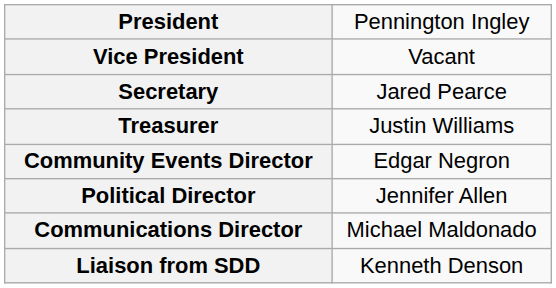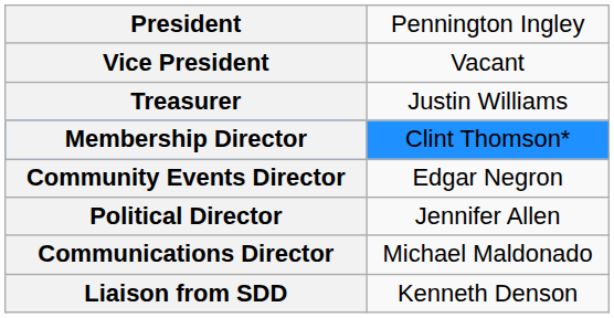 <table class="wikitable" style="text-align: center; width: 400px; height: 200px;">
 <tr>
 <th>President</th>
 <td>Pennington Ingley</td>
 </tr>
 <tr>
 <th>Vice President</th>
 <td>Vacant</td>
 </tr>
 <tr>
-<th>Secretary</th>
-<td>Jared Pearce</td>
-</tr>
-<tr>
 <th>Treasurer</th>
 <td>Justin Williams</td>
+</tr>
+<tr style="background: DodgerBlue; color: black">
+<th>Membership Director</th>
+<td>Clint Thomson*</td>
 </tr>
 <tr>
 <th>Community Events Director</th>
 <td>Edgar Negron</td>
 </tr>
 <tr>
 <th>Political Director</th>
 <td>Jennifer Allen</td>
 </tr>
 <tr>
 <th>Communications Director</th>
 <td>Michael Maldonado</td>
 </tr>
 <tr>
 <th>Liaison from SDD</th>
 <td>Kenneth Denson</td>
 </tr>
 </table>
